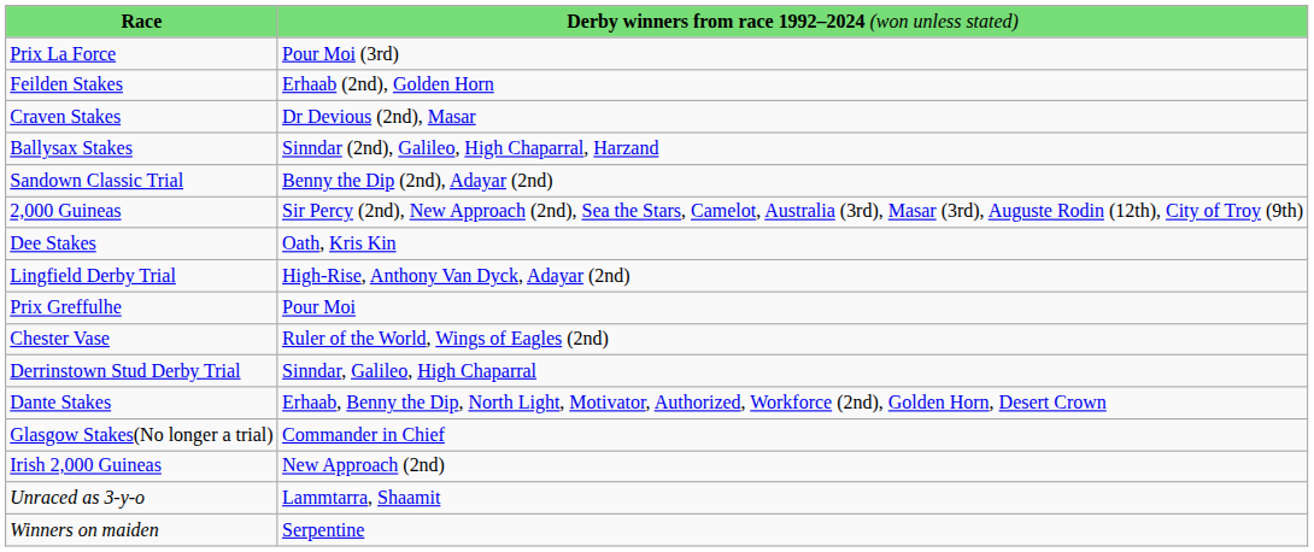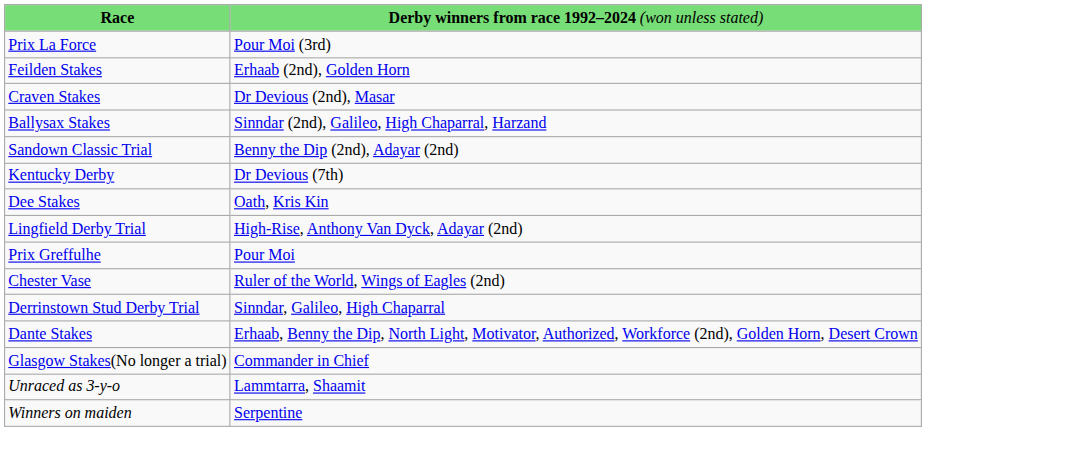 <table class="wikitable" style="font-size:90%">
 <tr bgcolor="#77dd77" align="center">
 <td><strong>Race</strong></td>
 <td><strong>Derby winners from race 1992–2024</strong> <em>(won unless stated)</em></td>
 </tr>
 <tr>
 <td><a href='#'>Prix La Force</a></td>
 <td><a href='#'>Pour Moi</a> (3rd)</td>
 </tr>
 <tr>
 <td><a href='#'>Feilden Stakes</a></td>
 <td><a href='#'>Erhaab</a> (2nd), <a href='#'>Golden Horn</a></td>
 </tr>
 <tr>
 <td><a href='#'>Craven Stakes</a></td>
 <td><a href='#'>Dr Devious</a> (2nd), <a href='#'>Masar</a></td>
 </tr>
 <tr>
 <td><a href='#'>Ballysax Stakes</a></td>
 <td><a href='#'>Sinndar</a> (2nd), <a href='#'>Galileo</a>, <a href='#'>High Chaparral</a>, <a href='#'>Harzand</a></td>
 </tr>
 <tr>
 <td><a href='#'>Sandown Classic Trial</a></td>
 <td><a href='#'>Benny the Dip</a> (2nd), <a href='#'>Adayar</a> (2nd)</td>
 </tr>
 <tr>
-<td><a href='#'>2,000 Guineas</a></td>
-<td><a href='#'>Sir Percy</a> (2nd), <a href='#'>New Approach</a> (2nd), <a href='#'>Sea the Stars</a>, <a href='#'>Camelot</a>, <a href='#'>Australia</a> (3rd), <a href='#'>Masar</a> (3rd), <a href='#'>Auguste Rodin</a> (12th), <a href='#'>City of Troy</a> (9th)</td>
+<td><a href='#'>Kentucky Derby</a></td>
+<td><a href='#'>Dr Devious</a> (7th)</td>
 </tr>
 <tr>
 <td><a href='#'>Dee Stakes</a></td>
 <td><a href='#'>Oath</a>, <a href='#'>Kris Kin</a></td>
 </tr>
 <tr>
 <td><a href='#'>Lingfield Derby Trial</a></td>
 <td><a href='#'>High-Rise</a>, <a href='#'>Anthony Van Dyck</a>, <a href='#'>Adayar</a> (2nd)</td>
 </tr>
 <tr>
 <td><a href='#'>Prix Greffulhe</a></td>
 <td><a href='#'>Pour Moi</a></td>
 </tr>
 <tr>
 <td><a href='#'>Chester Vase</a></td>
 <td><a href='#'>Ruler of the World</a>, <a href='#'>Wings of Eagles</a> (2nd)</td>
 </tr>
 <tr>
 <td><a href='#'>Derrinstown Stud Derby Trial</a></td>
 <td><a href='#'>Sinndar</a>, <a href='#'>Galileo</a>, <a href='#'>High Chaparral</a></td>
 </tr>
 <tr>
 <td><a href='#'>Dante Stakes</a></td>
 <td><a href='#'>Erhaab</a>, <a href='#'>Benny the Dip</a>, <a href='#'>North Light</a>, <a href='#'>Motivator</a>, <a href='#'>Authorized</a>, <a href='#'>Workforce</a> (2nd), <a href='#'>Golden Horn</a>, <a href='#'>Desert Crown</a></td>
 </tr>
 <tr>
 <td><a href='#'>Glasgow Stakes</a>(No longer a trial)</td>
 <td><a href='#'>Commander in Chief</a></td>
 </tr>
 <tr>
-<td><a href='#'>Irish 2,000 Guineas</a></td>
-<td><a href='#'>New Approach</a> (2nd)</td>
-</tr>
-<tr>
 <td><em>Unraced as 3-y-o</em></td>
 <td><a href='#'>Lammtarra</a>, <a href='#'>Shaamit</a></td>
 </tr>
 <tr>
 <td><em>Winners on maiden</em></td>
 <td><a href='#'>Serpentine</a></td>
 </tr>
 </table>
